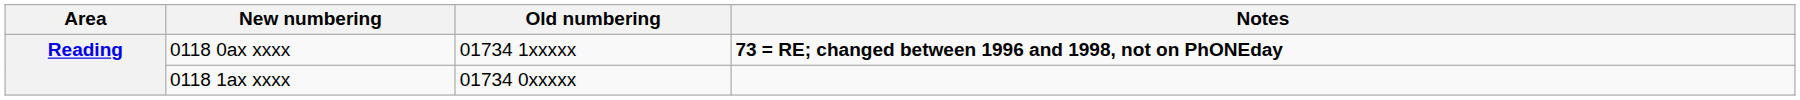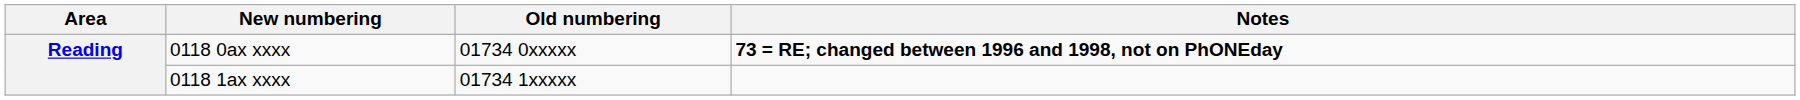 <table class="wikitable" style="width: 95%; margin-left: 1.5em;">
 <tr>
 <th scope="col">Area</th>
 <th scope="col">New numbering</th>
 <th scope="col">Old numbering</th>
 <th scope="col">Notes</th>
 </tr>
 <tr>
 <th rowspan="2" scope="row" style="vertical-align: top;"><a href='#'>Reading</a></th>
 <td>0118 0ax xxxx</td>
-<td>01734 1xxxxx</td>
+<td>01734 0xxxxx</td>
 <td><strong>73 = RE; changed between 1996 and 1998, not on PhONEday</strong></td>
 </tr>
 <tr>
 <td>0118 1ax xxxx</td>
-<td>01734 0xxxxx</td>
+<td>01734 1xxxxx</td>
 <td></td>
 </tr>
 </table>
